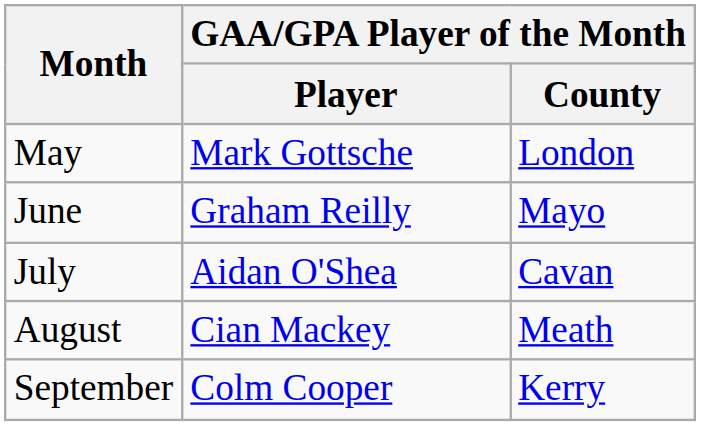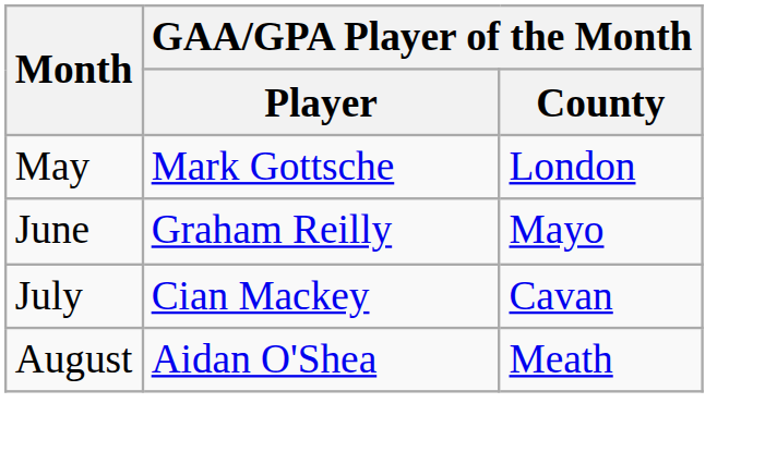 <table class="wikitable">
 <tr>
 <th rowspan="2">Month</th>
 <th colspan="2">GAA/GPA Player of the Month</th>
 </tr>
 <tr>
 <th>Player</th>
 <th>County</th>
 </tr>
 <tr>
 <td>May</td>
 <td><a href='#'>Mark Gottsche</a></td>
 <td><a href='#'>London</a></td>
 </tr>
 <tr>
 <td>June</td>
 <td><a href='#'>Graham Reilly</a></td>
 <td><a href='#'>Mayo</a></td>
 </tr>
 <tr>
 <td>July</td>
-<td><a href='#'>Aidan O'Shea</a></td>
+<td><a href='#'>Cian Mackey</a></td>
 <td><a href='#'>Cavan</a></td>
 </tr>
 <tr>
 <td>August</td>
-<td><a href='#'>Cian Mackey</a></td>
+<td><a href='#'>Aidan O'Shea</a></td>
 <td><a href='#'>Meath</a></td>
 </tr>
-<tr>
-<td>September</td>
-<td><a href='#'>Colm Cooper</a></td>
-<td><a href='#'>Kerry</a></td>
-</tr>
 </table>
